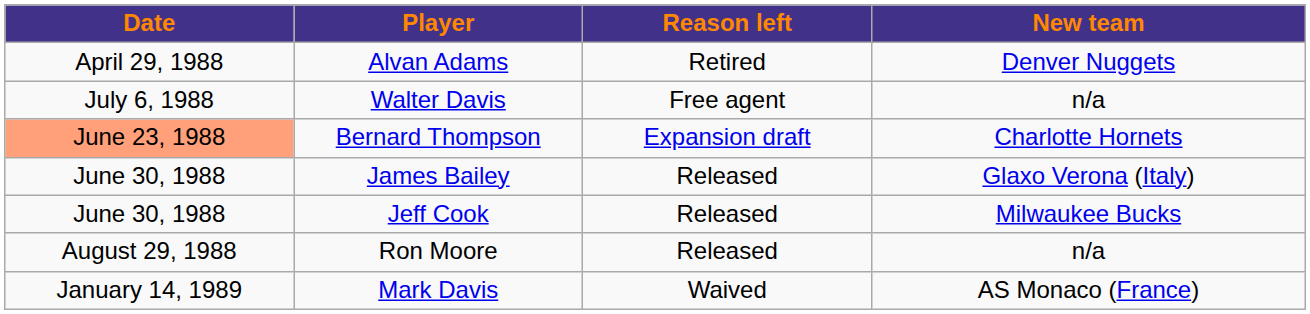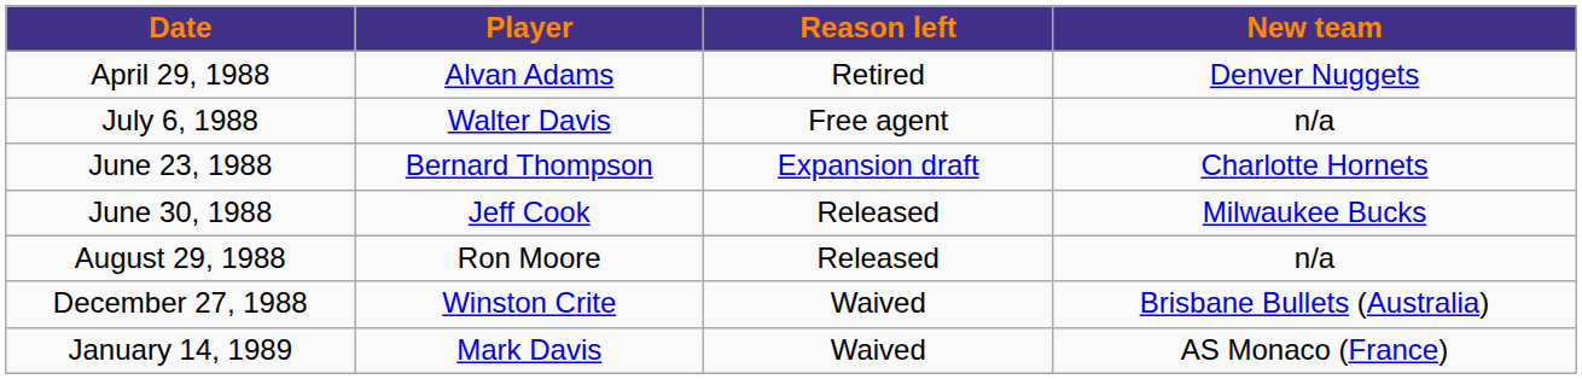 <table class="wikitable sortable sortable">
 <tr>
 <th style="background:#423189; color:#FF8800" width="10%">Date</th>
 <th style="background:#423189; color:#FF8800" width="10%">Player</th>
 <th style="background:#423189; color:#FF8800" width="10%">Reason left</th>
 <th style="background:#423189; color:#FF8800" width="15%">New team</th>
 </tr>
 <tr style="text-align: center">
 <td>April 29, 1988</td>
 <td><a href='#'>Alvan Adams</a></td>
 <td>Retired</td>
 <td><a href='#'>Denver Nuggets</a></td>
 </tr>
 <tr style="text-align: center">
 <td>July 6, 1988</td>
 <td><a href='#'>Walter Davis</a></td>
 <td>Free agent</td>
 <td>n/a</td>
 </tr>
 <tr style="text-align: center">
-<td style="background: lightsalmon;">June 23, 1988</td>
+<td>June 23, 1988</td>
 <td><a href='#'>Bernard Thompson</a></td>
 <td><a href='#'>Expansion draft</a></td>
 <td><a href='#'>Charlotte Hornets</a></td>
-</tr>
-<tr style="text-align: center">
-<td>June 30, 1988</td>
-<td><a href='#'>James Bailey</a></td>
-<td>Released</td>
-<td><a href='#'>Glaxo Verona</a> (<a href='#'>Italy</a>)</td>
 </tr>
 <tr style="text-align: center">
 <td>June 30, 1988</td>
 <td><a href='#'>Jeff Cook</a></td>
 <td>Released</td>
 <td><a href='#'>Milwaukee Bucks</a></td>
 </tr>
 <tr style="text-align: center">
 <td>August 29, 1988</td>
 <td>Ron Moore</td>
 <td>Released</td>
 <td>n/a</td>
 </tr>
 <tr style="text-align: center">
+<td>December 27, 1988</td>
+<td><a href='#'>Winston Crite</a></td>
+<td>Waived</td>
+<td><a href='#'>Brisbane Bullets</a> (<a href='#'>Australia</a>)</td>
+</tr>
+<tr style="text-align: center">
 <td>January 14, 1989</td>
 <td><a href='#'>Mark Davis</a></td>
 <td>Waived</td>
 <td>AS Monaco (<a href='#'>France</a>)</td>
 </tr>
 </table>
